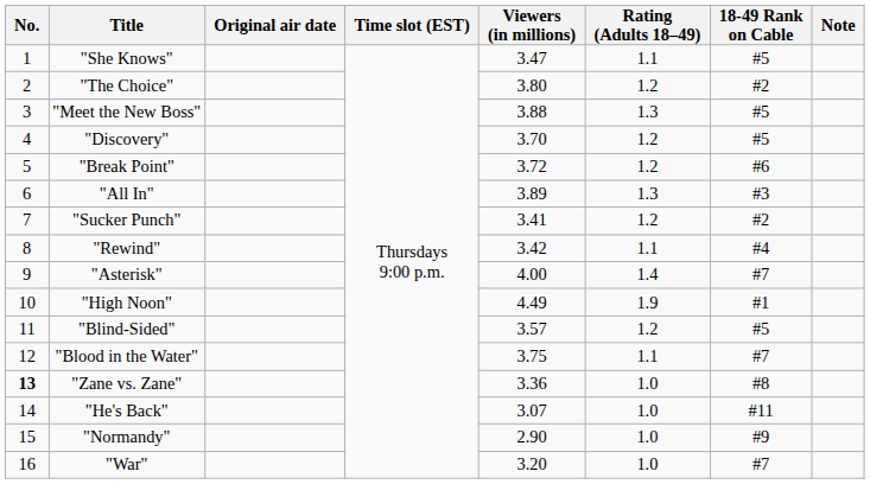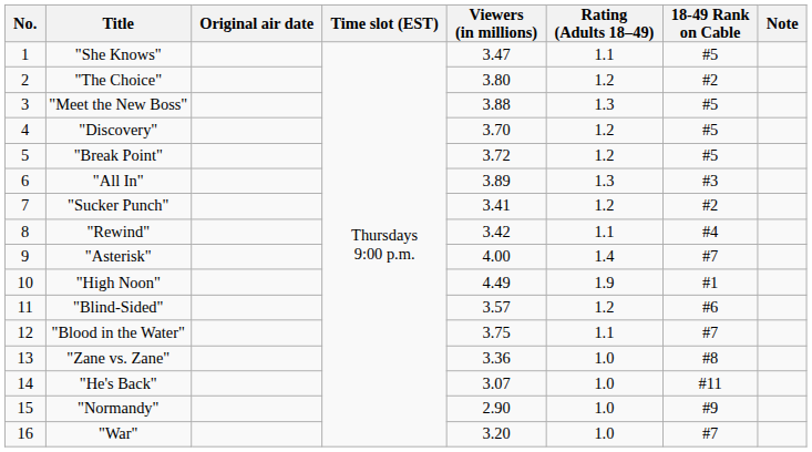 <table class="wikitable" style="text-align:center;">
 <tr>
 <th style="padding:0 8px;">No.</th>
 <th style="padding:0 8px;">Title</th>
 <th style="padding:0 8px;">Original air date</th>
 <th style="padding:0 8px;">Time slot (EST)</th>
 <th style="padding:0 8px;">Viewers<br>(in millions)</th>
 <th style="padding:0 8px;">Rating<br>(Adults 18–49)</th>
 <th style="padding:0 8px;">18-49 Rank<br>on Cable</th>
 <th style="padding:0 8px;">Note</th>
 </tr>
 <tr>
 <td>1</td>
 <td>"She Knows"</td>
 <td></td>
 <td style="text-align:center" rowspan=16>Thursdays<br>9:00 p.m.</td>
 <td>3.47</td>
 <td>1.1</td>
 <td>#5</td>
 <td></td>
 </tr>
 <tr>
 <td>2</td>
 <td>"The Choice"</td>
 <td></td>
 <td>3.80</td>
 <td>1.2</td>
 <td>#2</td>
 <td></td>
 </tr>
 <tr>
 <td>3</td>
 <td>"Meet the New Boss"</td>
 <td></td>
 <td>3.88</td>
 <td>1.3</td>
 <td>#5</td>
 <td></td>
 </tr>
 <tr>
 <td>4</td>
 <td>"Discovery"</td>
 <td></td>
 <td>3.70</td>
 <td>1.2</td>
 <td>#5</td>
 <td></td>
 </tr>
 <tr>
 <td>5</td>
 <td>"Break Point"</td>
 <td></td>
 <td>3.72</td>
 <td>1.2</td>
-<td>#6</td>
+<td>#5</td>
 <td></td>
 </tr>
 <tr>
 <td>6</td>
 <td>"All In"</td>
 <td></td>
 <td>3.89</td>
 <td>1.3</td>
 <td>#3</td>
 <td></td>
 </tr>
 <tr>
 <td>7</td>
 <td>"Sucker Punch"</td>
 <td></td>
 <td>3.41</td>
 <td>1.2</td>
 <td>#2</td>
 <td></td>
 </tr>
 <tr>
 <td>8</td>
 <td>"Rewind"</td>
 <td></td>
 <td>3.42</td>
 <td>1.1</td>
 <td>#4</td>
 <td></td>
 </tr>
 <tr>
 <td>9</td>
 <td>"Asterisk"</td>
 <td></td>
 <td>4.00</td>
 <td>1.4</td>
 <td>#7</td>
 <td></td>
 </tr>
 <tr>
 <td>10</td>
 <td>"High Noon"</td>
 <td></td>
 <td>4.49</td>
 <td>1.9</td>
 <td>#1</td>
 <td></td>
 </tr>
 <tr>
 <td>11</td>
 <td>"Blind-Sided"</td>
 <td></td>
 <td>3.57</td>
 <td>1.2</td>
-<td>#5</td>
+<td>#6</td>
 <td></td>
 </tr>
 <tr>
 <td>12</td>
 <td>"Blood in the Water"</td>
 <td></td>
 <td>3.75</td>
 <td>1.1</td>
 <td>#7</td>
 <td></td>
 </tr>
 <tr>
-<td><strong>13</strong></td>
+<td>13</td>
 <td>"Zane vs. Zane"</td>
 <td></td>
 <td>3.36</td>
 <td>1.0</td>
 <td>#8</td>
 <td></td>
 </tr>
 <tr>
 <td>14</td>
 <td>"He's Back"</td>
 <td></td>
 <td>3.07</td>
 <td>1.0</td>
 <td>#11</td>
 <td></td>
 </tr>
 <tr>
 <td>15</td>
 <td>"Normandy"</td>
 <td></td>
 <td>2.90</td>
 <td>1.0</td>
 <td>#9</td>
 <td></td>
 </tr>
 <tr>
 <td>16</td>
 <td>"War"</td>
 <td></td>
 <td>3.20</td>
 <td>1.0</td>
 <td>#7</td>
 <td></td>
 </tr>
 </table>
